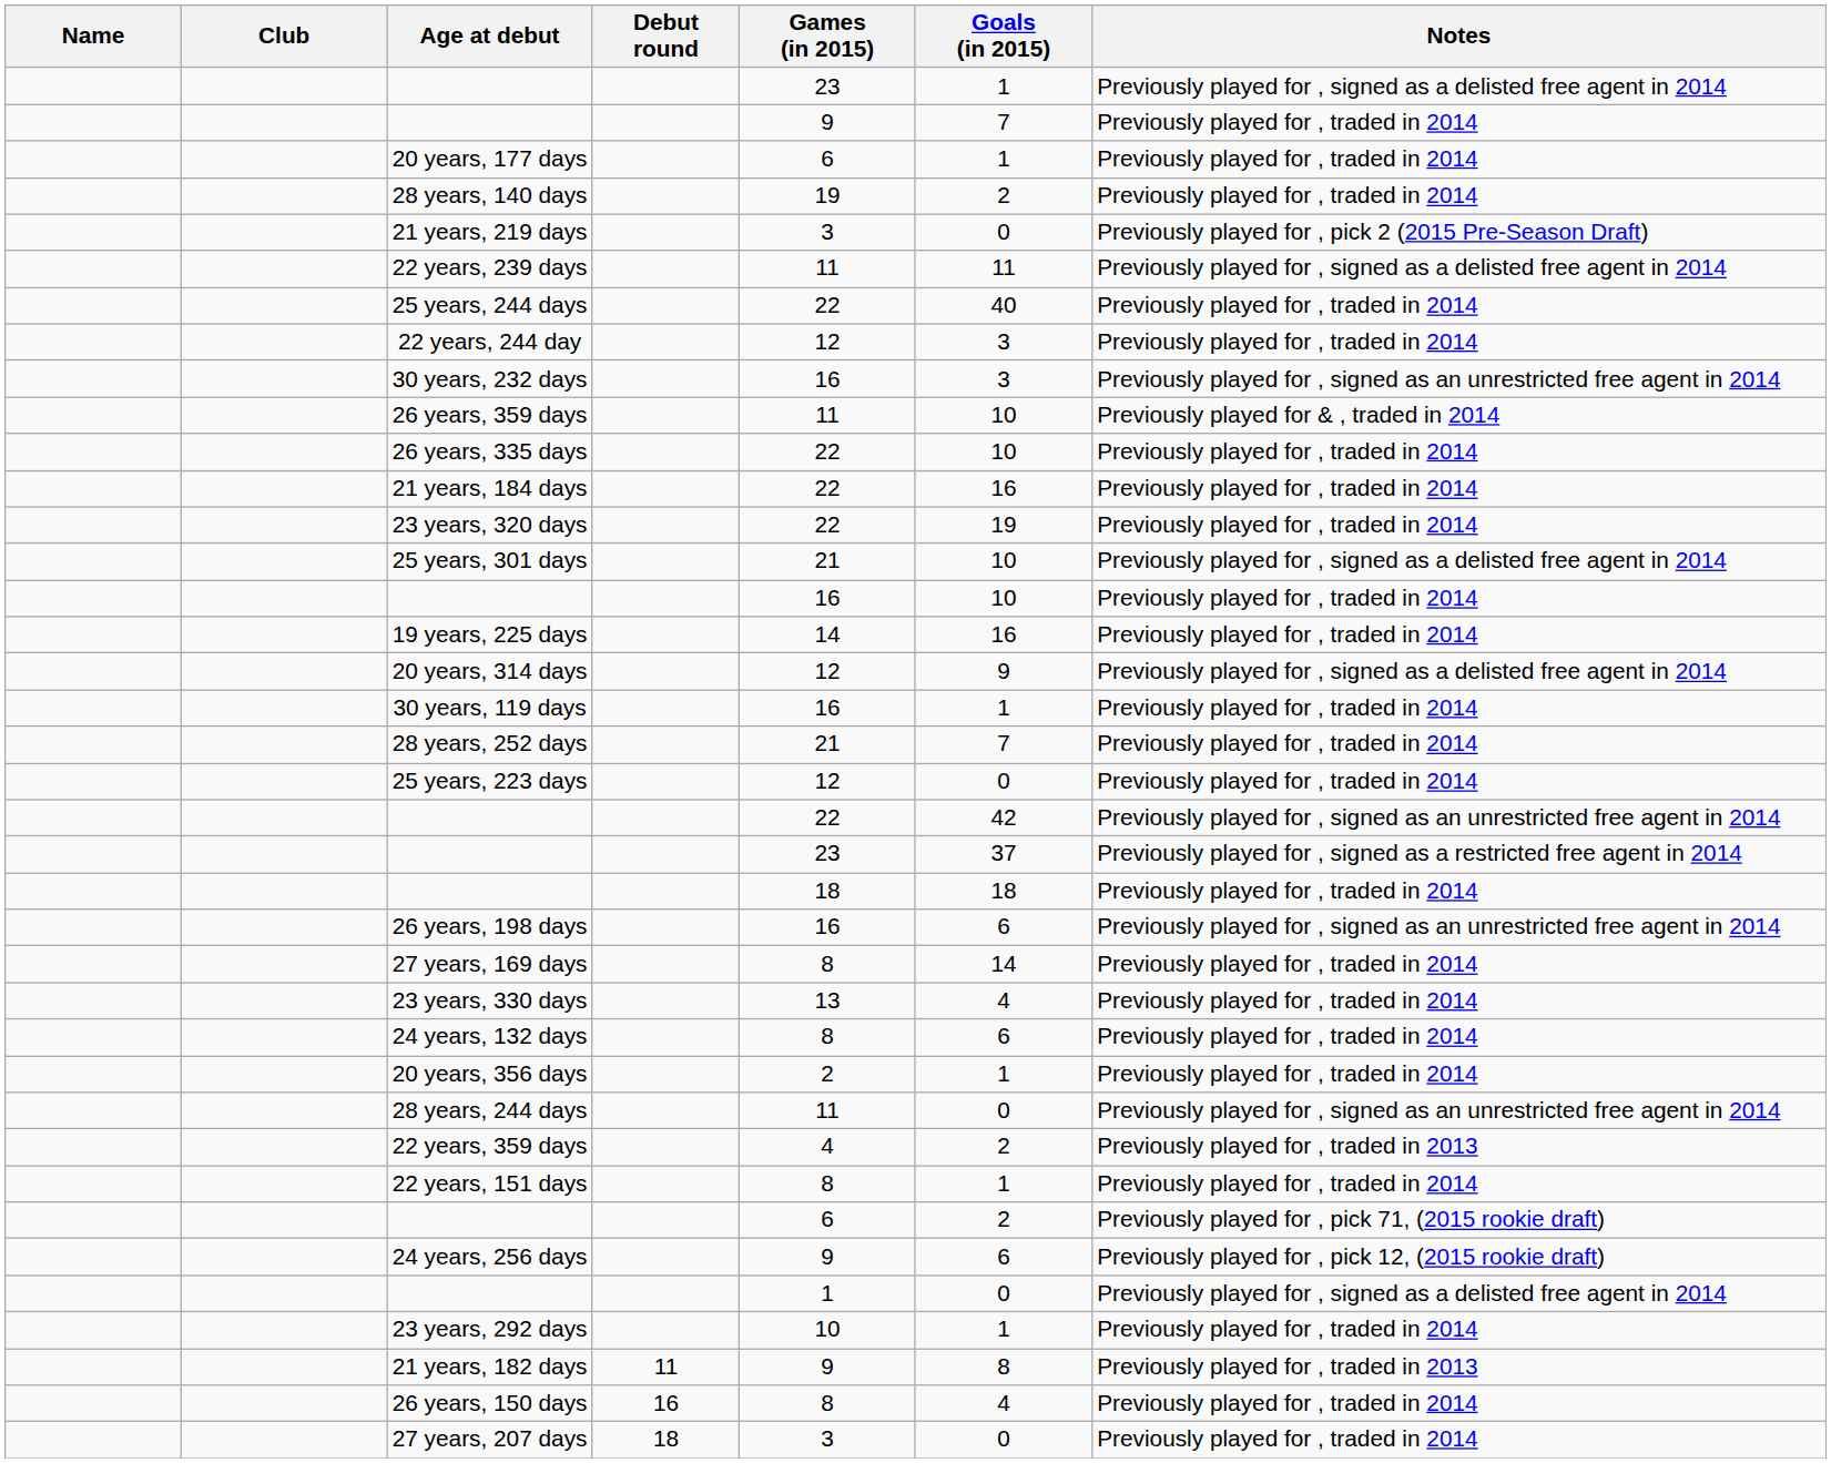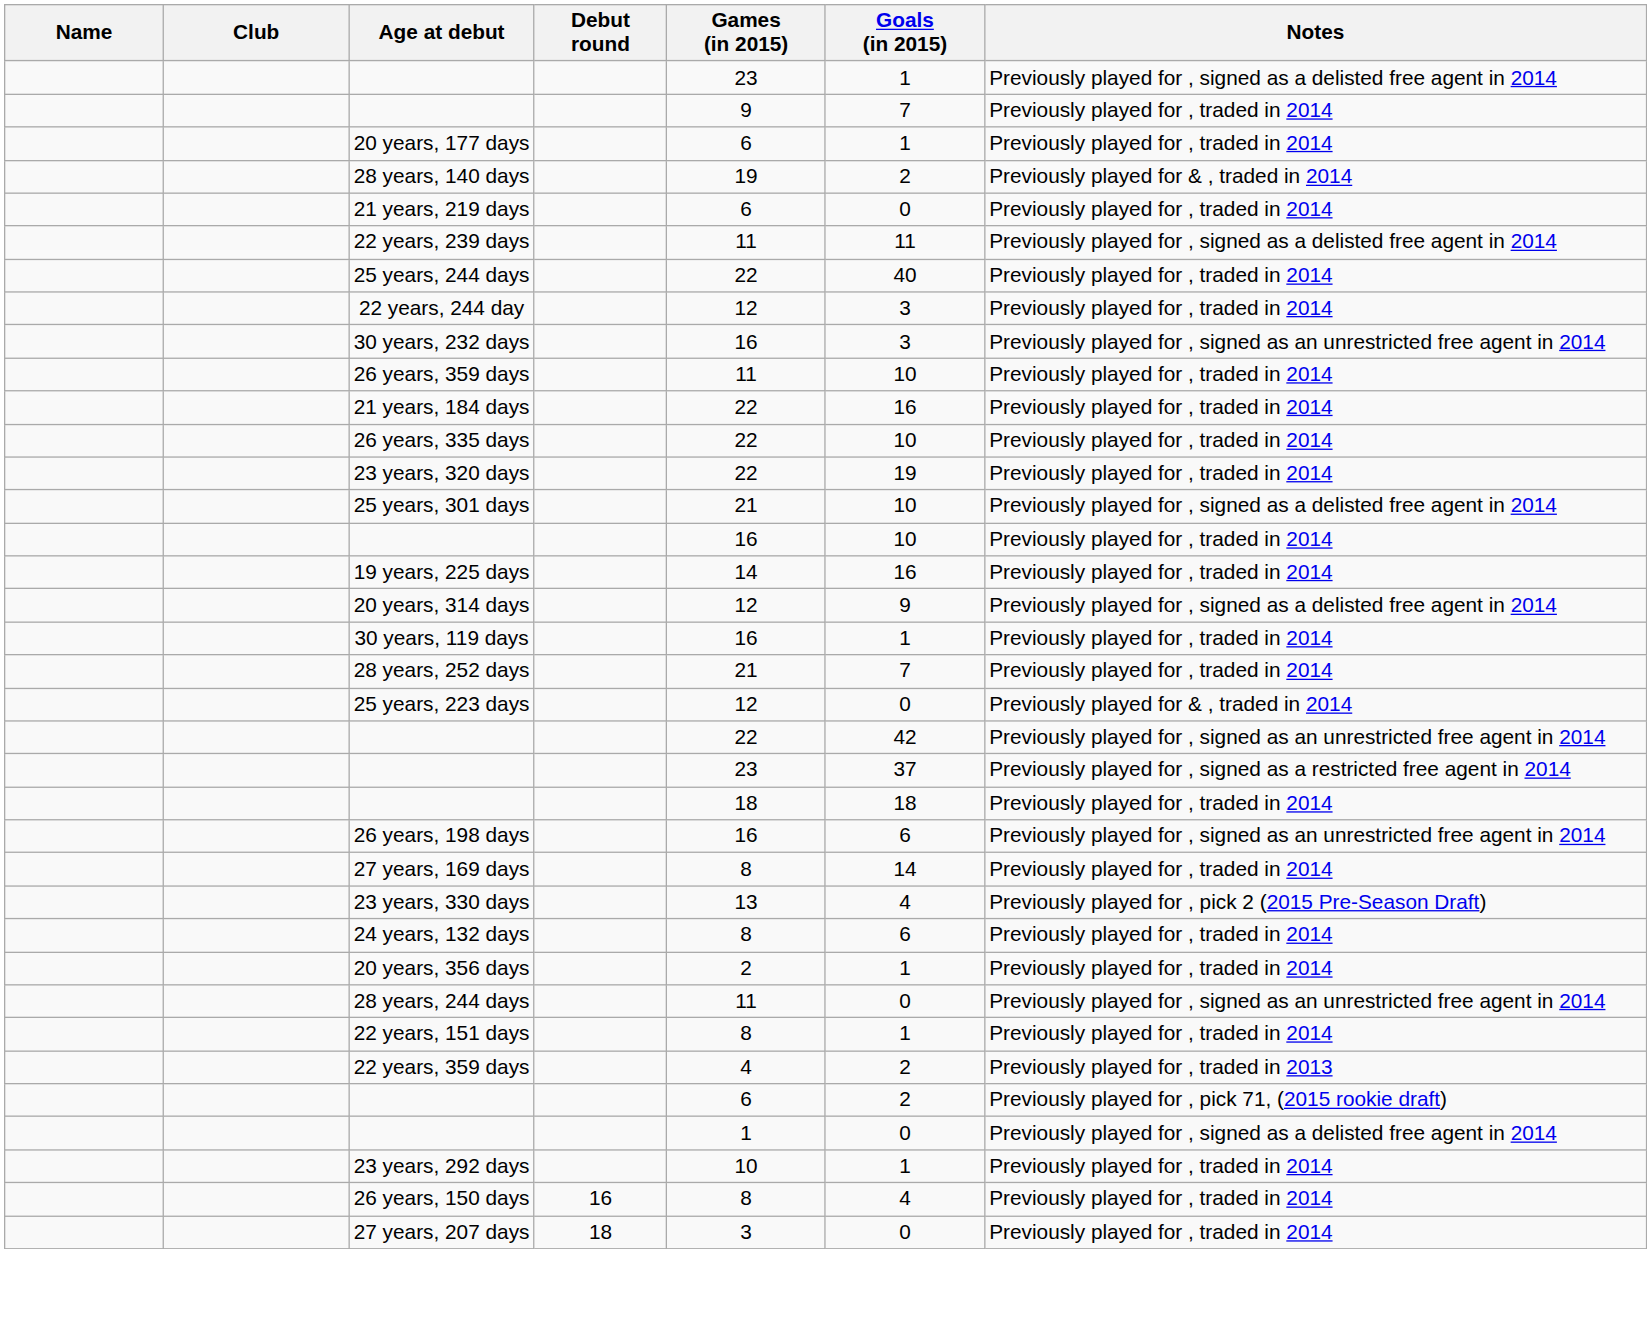 <table class="wikitable sortable" style="width:100%; text-align: center;">
 <tr style="background:#efefef;">
 <th style="width:6%;">Name</th>
 <th width=7%>Club</th>
 <th style="width:7%;">Age at debut</th>
 <th width=5%>Debut<br>round</th>
 <th width=6%>Games<br>(in 2015)</th>
 <th width=6%><a href='#'>Goals</a><br>(in 2015)</th>
 <th style="width:25%;">Notes</th>
 </tr>
 <tr>
 <td align="left"></td>
 <td></td>
 <td></td>
 <td></td>
 <td>23</td>
 <td>1</td>
 <td align="left">Previously played for , signed as a delisted free agent in <a href='#'>2014</a></td>
 </tr>
 <tr>
 <td align="left"></td>
 <td></td>
 <td></td>
 <td></td>
 <td>9</td>
 <td>7</td>
 <td align="left">Previously played for , traded in <a href='#'>2014</a></td>
 </tr>
 <tr>
 <td align="left"></td>
 <td></td>
 <td>20 years, 177 days</td>
 <td></td>
 <td>6</td>
 <td>1</td>
 <td align="left">Previously played for , traded in <a href='#'>2014</a></td>
 </tr>
 <tr>
 <td align="left"></td>
 <td></td>
 <td>28 years, 140 days</td>
 <td></td>
 <td>19</td>
 <td>2</td>
-<td align="left">Previously played for , traded in <a href='#'>2014</a></td>
+<td align="left">Previously played for  & , traded in <a href='#'>2014</a></td>
 </tr>
 <tr>
 <td align="left"></td>
 <td></td>
 <td>21 years, 219 days</td>
 <td></td>
-<td>3</td>
+<td>6</td>
 <td>0</td>
-<td align="left">Previously played for , pick 2 (<a href='#'>2015 Pre-Season Draft</a>)</td>
+<td align="left">Previously played for , traded in <a href='#'>2014</a></td>
 </tr>
 <tr>
 <td align="left"></td>
 <td></td>
 <td>22 years, 239 days</td>
 <td></td>
 <td>11</td>
 <td>11</td>
 <td align="left">Previously played for , signed as a delisted free agent in <a href='#'>2014</a></td>
 </tr>
 <tr>
 <td align="left"></td>
 <td></td>
 <td>25 years, 244 days</td>
 <td></td>
 <td>22</td>
 <td>40</td>
 <td align="left">Previously played for , traded in <a href='#'>2014</a></td>
 </tr>
 <tr>
 <td align="left"></td>
 <td></td>
 <td>22 years, 244 day</td>
 <td></td>
 <td>12</td>
 <td>3</td>
 <td align="left">Previously played for , traded in <a href='#'>2014</a></td>
 </tr>
 <tr>
 <td align="left"></td>
 <td></td>
 <td>30 years, 232 days</td>
 <td></td>
 <td>16</td>
 <td>3</td>
 <td align="left">Previously played for , signed as an unrestricted free agent in <a href='#'>2014</a></td>
 </tr>
 <tr>
 <td align="left"></td>
 <td></td>
 <td>26 years, 359 days</td>
 <td></td>
 <td>11</td>
 <td>10</td>
-<td align="left">Previously played for  & , traded in <a href='#'>2014</a></td>
-</tr>
-<tr>
-<td align="left"></td>
-<td></td>
-<td>26 years, 335 days</td>
-<td></td>
-<td>22</td>
-<td>10</td>
 <td align="left">Previously played for , traded in <a href='#'>2014</a></td>
 </tr>
 <tr>
 <td align="left"></td>
 <td></td>
 <td>21 years, 184 days</td>
 <td></td>
 <td>22</td>
 <td>16</td>
+<td align="left">Previously played for , traded in <a href='#'>2014</a></td>
+</tr>
+<tr>
+<td align="left"></td>
+<td></td>
+<td>26 years, 335 days</td>
+<td></td>
+<td>22</td>
+<td>10</td>
 <td align="left">Previously played for , traded in <a href='#'>2014</a></td>
 </tr>
 <tr>
 <td align="left"></td>
 <td></td>
 <td>23 years, 320 days</td>
 <td></td>
 <td>22</td>
 <td>19</td>
 <td align="left">Previously played for , traded in <a href='#'>2014</a></td>
 </tr>
 <tr>
 <td align="left"></td>
 <td></td>
 <td>25 years, 301 days</td>
 <td></td>
 <td>21</td>
 <td>10</td>
 <td align="left">Previously played for , signed as a delisted free agent in <a href='#'>2014</a></td>
 </tr>
 <tr>
 <td align="left"></td>
 <td></td>
 <td></td>
 <td></td>
 <td>16</td>
 <td>10</td>
 <td align="left">Previously played for , traded in <a href='#'>2014</a></td>
 </tr>
 <tr>
 <td align="left"></td>
 <td></td>
 <td>19 years, 225 days</td>
 <td></td>
 <td>14</td>
 <td>16</td>
 <td align="left">Previously played for , traded in <a href='#'>2014</a></td>
 </tr>
 <tr>
 <td align="left"></td>
 <td></td>
 <td>20 years, 314 days</td>
 <td></td>
 <td>12</td>
 <td>9</td>
 <td align="left">Previously played for , signed as a delisted free agent in <a href='#'>2014</a></td>
 </tr>
 <tr>
 <td align="left"></td>
 <td></td>
 <td>30 years, 119 days</td>
 <td></td>
 <td>16</td>
 <td>1</td>
 <td align="left">Previously played for , traded in <a href='#'>2014</a></td>
 </tr>
 <tr>
 <td align="left"></td>
 <td></td>
 <td>28 years, 252 days</td>
 <td></td>
 <td>21</td>
 <td>7</td>
 <td align="left">Previously played for , traded in <a href='#'>2014</a></td>
 </tr>
 <tr>
 <td align="left"></td>
 <td></td>
 <td>25 years, 223 days</td>
 <td></td>
 <td>12</td>
 <td>0</td>
-<td align="left">Previously played for , traded in <a href='#'>2014</a></td>
+<td align="left">Previously played for  & , traded in <a href='#'>2014</a></td>
 </tr>
 <tr>
 <td align="left"></td>
 <td></td>
 <td></td>
 <td></td>
 <td>22</td>
 <td>42</td>
 <td align="left">Previously played for , signed as an unrestricted free agent in <a href='#'>2014</a></td>
 </tr>
 <tr>
 <td align="left"></td>
 <td></td>
 <td></td>
 <td></td>
 <td>23</td>
 <td>37</td>
 <td align="left">Previously played for , signed as a restricted free agent in <a href='#'>2014</a></td>
 </tr>
 <tr>
 <td align="left"></td>
 <td></td>
 <td></td>
 <td></td>
 <td>18</td>
 <td>18</td>
 <td align="left">Previously played for , traded in <a href='#'>2014</a></td>
 </tr>
 <tr>
 <td align="left"></td>
 <td></td>
 <td>26 years, 198 days</td>
 <td></td>
 <td>16</td>
 <td>6</td>
 <td align="left">Previously played for , signed as an unrestricted free agent in <a href='#'>2014</a></td>
 </tr>
 <tr>
 <td align="left"></td>
 <td></td>
 <td>27 years, 169 days</td>
 <td></td>
 <td>8</td>
 <td>14</td>
 <td align="left">Previously played for , traded in <a href='#'>2014</a></td>
 </tr>
 <tr>
 <td align="left"></td>
 <td></td>
 <td>23 years, 330 days</td>
 <td></td>
 <td>13</td>
 <td>4</td>
-<td align="left">Previously played for , traded in <a href='#'>2014</a></td>
+<td align="left">Previously played for , pick 2 (<a href='#'>2015 Pre-Season Draft</a>)</td>
 </tr>
 <tr>
 <td align="left"></td>
 <td></td>
 <td>24 years, 132 days</td>
 <td></td>
 <td>8</td>
 <td>6</td>
 <td align="left">Previously played for , traded in <a href='#'>2014</a></td>
 </tr>
 <tr>
 <td align="left"></td>
 <td></td>
 <td>20 years, 356 days</td>
 <td></td>
 <td>2</td>
 <td>1</td>
 <td align="left">Previously played for , traded in <a href='#'>2014</a></td>
 </tr>
 <tr>
 <td align="left"></td>
 <td></td>
 <td>28 years, 244 days</td>
 <td></td>
 <td>11</td>
 <td>0</td>
 <td align="left">Previously played for , signed as an unrestricted free agent in <a href='#'>2014</a></td>
 </tr>
 <tr>
 <td align="left"></td>
 <td></td>
+<td>22 years, 151 days</td>
+<td></td>
+<td>8</td>
+<td>1</td>
+<td align="left">Previously played for , traded in <a href='#'>2014</a></td>
+</tr>
+<tr>
+<td align="left"></td>
+<td></td>
 <td>22 years, 359 days</td>
 <td></td>
 <td>4</td>
 <td>2</td>
 <td align="left">Previously played for , traded in <a href='#'>2013</a></td>
 </tr>
 <tr>
 <td align="left"></td>
 <td></td>
-<td>22 years, 151 days</td>
-<td></td>
-<td>8</td>
-<td>1</td>
-<td align="left">Previously played for , traded in <a href='#'>2014</a></td>
-</tr>
-<tr>
-<td align="left"></td>
-<td></td>
 <td></td>
 <td></td>
 <td>6</td>
 <td>2</td>
 <td align="left">Previously played for , pick 71, (<a href='#'>2015 rookie draft</a>)</td>
-</tr>
-<tr>
-<td align="left"></td>
-<td></td>
-<td>24 years, 256 days</td>
-<td></td>
-<td>9</td>
-<td>6</td>
-<td align="left">Previously played for , pick 12, (<a href='#'>2015 rookie draft</a>)</td>
 </tr>
 <tr>
 <td align="left"></td>
 <td></td>
 <td></td>
 <td></td>
 <td>1</td>
 <td>0</td>
 <td align="left">Previously played for , signed as a delisted free agent in <a href='#'>2014</a></td>
 </tr>
 <tr>
 <td align="left"></td>
 <td></td>
 <td>23 years, 292 days</td>
 <td></td>
 <td>10</td>
 <td>1</td>
 <td align="left">Previously played for , traded in <a href='#'>2014</a></td>
 </tr>
 <tr>
 <td align="left"></td>
 <td></td>
-<td>21 years, 182 days</td>
-<td>11</td>
-<td>9</td>
-<td>8</td>
-<td align="left">Previously played for , traded in <a href='#'>2013</a></td>
-</tr>
-<tr>
-<td align="left"></td>
-<td></td>
 <td>26 years, 150 days</td>
 <td>16</td>
 <td>8</td>
 <td>4</td>
 <td align="left">Previously played for , traded in <a href='#'>2014</a></td>
 </tr>
 <tr>
 <td align="left"></td>
 <td></td>
 <td>27 years, 207 days</td>
 <td>18</td>
 <td>3</td>
 <td>0</td>
 <td align="left">Previously played for , traded in <a href='#'>2014</a></td>
 </tr>
 </table>
